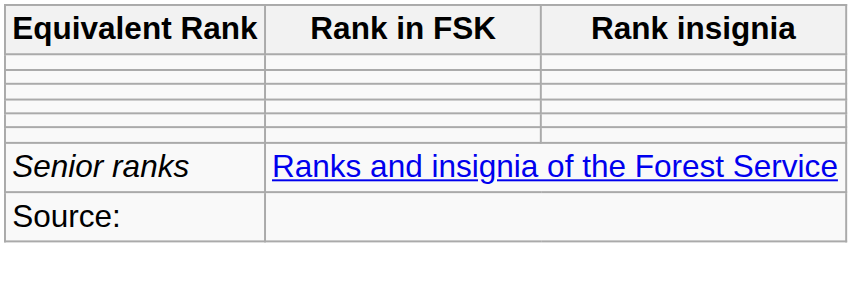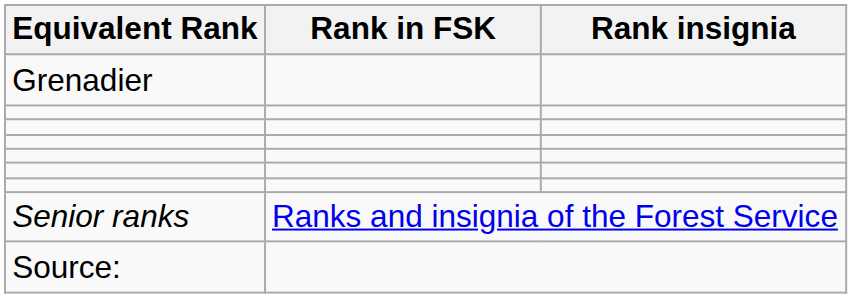 <table class="wikitable">
 <tr>
 <th>Equivalent Rank</th>
 <th>Rank in FSK</th>
 <th>Rank insignia</th>
+</tr>
+<tr>
+<td>Grenadier</td>
+<td></td>
+<td></td>
 </tr>
 <tr>
 <td></td>
 <td></td>
 <td></td>
 </tr>
 <tr>
 <td></td>
 <td></td>
 <td></td>
 </tr>
 <tr>
 <td></td>
 <td></td>
 <td></td>
 </tr>
 <tr>
 <td></td>
 <td></td>
 <td></td>
 </tr>
 <tr>
 <td></td>
 <td></td>
 <td></td>
 </tr>
 <tr>
 <td></td>
 <td></td>
 <td></td>
 </tr>
 <tr>
 <td><em>Senior ranks</em></td>
 <td colspan=2><a href='#'>Ranks and insignia of the Forest Service</a></td>
 </tr>
 <tr>
 <td>Source:</td>
 <td colspan=2></td>
 </tr>
 </table>
